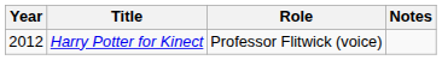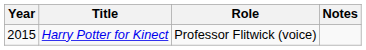 <table class="wikitable">
 <tr>
 <th>Year</th>
 <th>Title</th>
 <th>Role</th>
 <th>Notes</th>
 </tr>
 <tr>
-<td>2012</td>
+<td>2015</td>
 <td><em><a href='#'>Harry Potter for Kinect</a></em></td>
 <td>Professor Flitwick (voice)</td>
 <td></td>
 </tr>
 </table>
